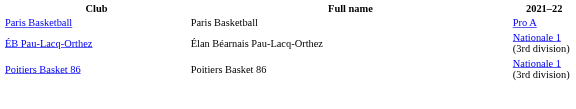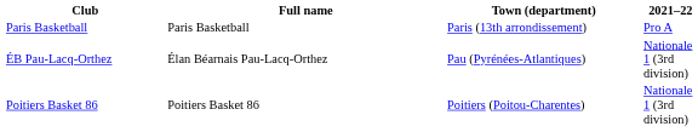 <table width="100%">
 <tr>
 <th width="23%">Club</th>
 <th width="40%">Full name</th>
+<th width="28%">Town (department)</th>
 <th width="8%">2021–22</th>
 </tr>
 <tr>
 <td><a href='#'>Paris Basketball</a></td>
 <td>Paris Basketball</td>
+<td><a href='#'>Paris</a> (<a href='#'>13th arrondissement</a>)</td>
 <td><a href='#'>Pro A</a></td>
 </tr>
 <tr>
 <td><a href='#'>ÉB Pau-Lacq-Orthez</a></td>
 <td>Élan Béarnais Pau-Lacq-Orthez</td>
+<td><a href='#'>Pau</a> (<a href='#'>Pyrénées-Atlantiques</a>)</td>
 <td><a href='#'>Nationale 1</a> (3rd division)</td>
 </tr>
 <tr>
 <td><a href='#'>Poitiers Basket 86</a></td>
 <td>Poitiers Basket 86</td>
+<td><a href='#'>Poitiers</a> (<a href='#'>Poitou-Charentes</a>)</td>
 <td><a href='#'>Nationale 1</a> (3rd division)</td>
 </tr>
 </table>
